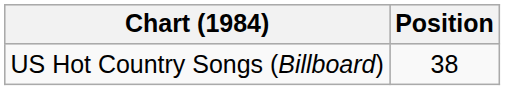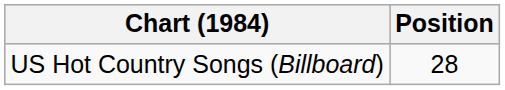 <table class="wikitable">
 <tr>
 <th>Chart (1984)</th>
 <th>Position</th>
 </tr>
 <tr>
 <td>US Hot Country Songs (<em>Billboard</em>)</td>
-<td align="center">38</td>
+<td align="center">28</td>
 </tr>
 </table>
